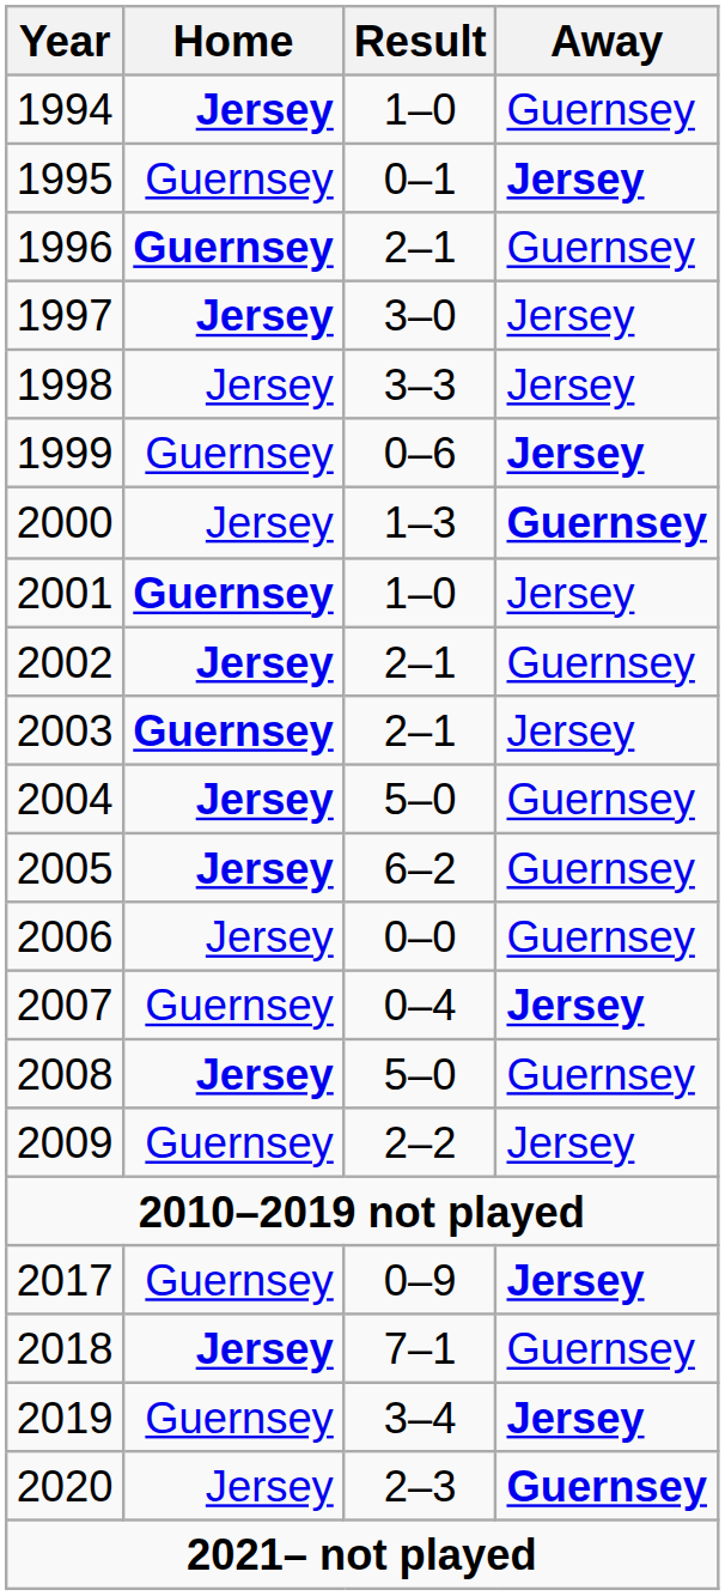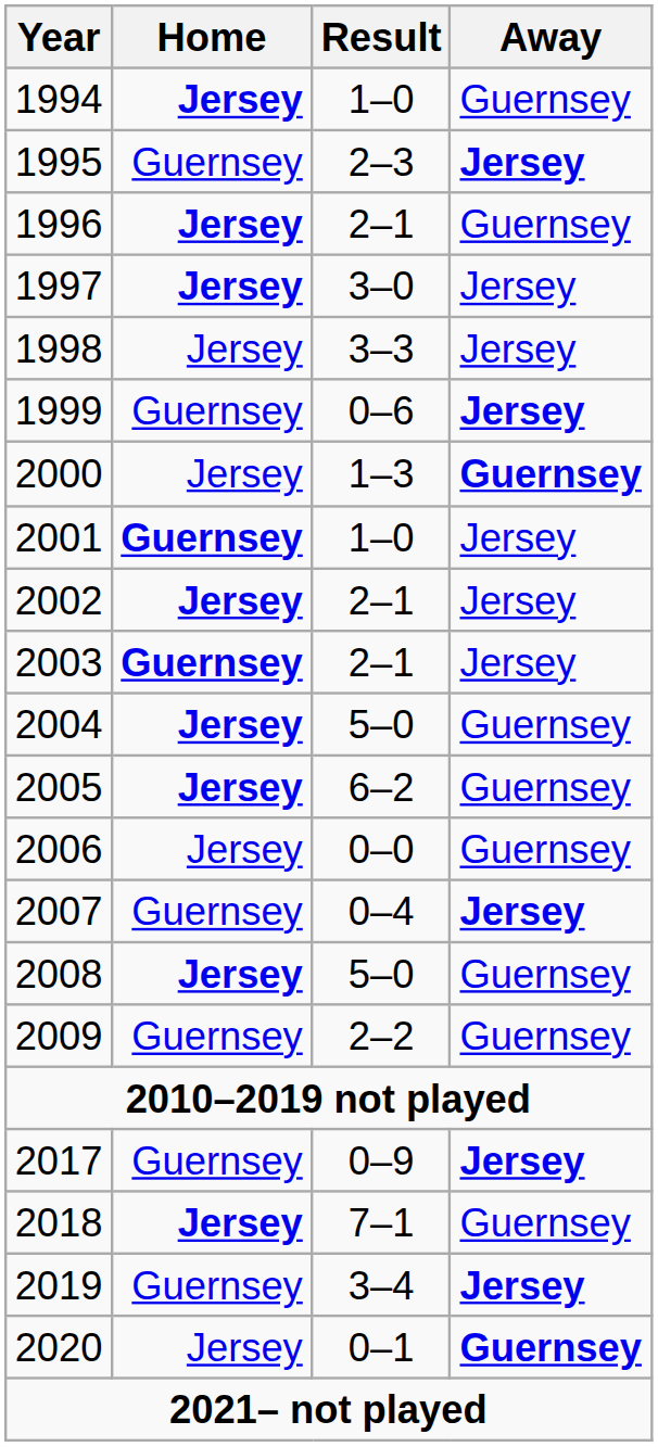 <table class="wikitable" style="text-align: center; font-size:95%;">
 <tr>
 <th>Year</th>
 <th>Home</th>
 <th>Result</th>
 <th>Away</th>
 </tr>
 <tr style="text-align:center">
 <td>1994</td>
 <td align="right"><strong> <a href='#'>Jersey</a></strong> </td>
 <td>1–0</td>
 <td align="left"> <a href='#'>Guernsey</a></td>
 </tr>
 <tr style="text-align:center">
 <td>1995</td>
 <td align="right"><a href='#'>Guernsey</a> </td>
-<td>0–1</td>
+<td>2–3</td>
 <td align="left"><strong> <a href='#'>Jersey</a></strong></td>
 </tr>
 <tr style="text-align:center">
 <td>1996</td>
-<td align="right"><strong> <a href='#'>Guernsey</a></strong> </td>
+<td align="right"><strong> <a href='#'>Jersey</a></strong> </td>
 <td>2–1</td>
 <td align="left"> <a href='#'>Guernsey</a></td>
 </tr>
 <tr style="text-align:center">
 <td>1997</td>
 <td align="right"><strong> <a href='#'>Jersey</a></strong> </td>
 <td>3–0</td>
 <td align="left"> <a href='#'>Jersey</a></td>
 </tr>
 <tr style="text-align:center">
 <td>1998</td>
 <td align="right"><a href='#'>Jersey</a> </td>
 <td>3–3</td>
 <td align="left"> <a href='#'>Jersey</a></td>
 </tr>
 <tr style="text-align:center">
 <td>1999</td>
 <td align="right"><a href='#'>Guernsey</a> </td>
 <td>0–6</td>
 <td align="left"><strong> <a href='#'>Jersey</a></strong></td>
 </tr>
 <tr style="text-align:center">
 <td>2000</td>
 <td align="right"><a href='#'>Jersey</a> </td>
 <td>1–3</td>
 <td align="left"><strong> <a href='#'>Guernsey</a></strong></td>
 </tr>
 <tr style="text-align:center">
 <td>2001</td>
 <td align="right"><strong> <a href='#'>Guernsey</a></strong> </td>
 <td>1–0</td>
 <td align="left"> <a href='#'>Jersey</a></td>
 </tr>
 <tr style="text-align:center">
 <td>2002</td>
 <td align="right"><strong> <a href='#'>Jersey</a></strong> </td>
 <td>2–1</td>
-<td align="left"> <a href='#'>Guernsey</a></td>
+<td align="left"> <a href='#'>Jersey</a></td>
 </tr>
 <tr style="text-align:center;">
 <td>2003</td>
 <td align="right"><strong> <a href='#'>Guernsey</a></strong> </td>
 <td>2–1</td>
 <td align="left"> <a href='#'>Jersey</a></td>
 </tr>
 <tr style="text-align:center;">
 <td>2004</td>
 <td align="right"><strong><a href='#'>Jersey</a> </strong></td>
 <td>5–0</td>
 <td align="left"> <a href='#'>Guernsey</a></td>
 </tr>
 <tr style="text-align:center">
 <td>2005</td>
 <td align="right"><strong><a href='#'>Jersey</a> </strong></td>
 <td>6–2</td>
 <td align="left"> <a href='#'>Guernsey</a></td>
 </tr>
 <tr style="text-align:center">
 <td>2006</td>
 <td align="right"><a href='#'>Jersey</a> </td>
 <td>0–0</td>
 <td align="left"> <a href='#'>Guernsey</a></td>
 </tr>
 <tr style="text-align:center">
 <td>2007</td>
 <td align="right"><a href='#'>Guernsey</a> </td>
 <td>0–4</td>
 <td align="left"><strong> <a href='#'>Jersey</a></strong></td>
 </tr>
 <tr style="text-align:center">
 <td>2008</td>
 <td align="right"><strong> <a href='#'>Jersey</a></strong> </td>
 <td>5–0</td>
 <td align="left"> <a href='#'>Guernsey</a></td>
 </tr>
 <tr style="text-align:center">
 <td>2009</td>
 <td align="right"><a href='#'>Guernsey</a> </td>
 <td>2–2</td>
-<td align="left"> <a href='#'>Jersey</a></td>
+<td align="left"> <a href='#'>Guernsey</a></td>
 </tr>
 <tr style="text-align:center">
 <td colspan="4"><strong>2010–2019 not played</strong></td>
 </tr>
 <tr style="text-align:center">
 <td>2017</td>
 <td align="right"><a href='#'>Guernsey</a> </td>
 <td>0–9</td>
 <td align="left"><strong> <a href='#'>Jersey</a></strong></td>
 </tr>
 <tr style="text-align:center">
 <td>2018</td>
 <td align="right"><strong><a href='#'>Jersey</a> </strong></td>
 <td>7–1</td>
 <td align="left"> <a href='#'>Guernsey</a></td>
 </tr>
 <tr style="text-align:center">
 <td>2019</td>
 <td align="right"><a href='#'>Guernsey</a> </td>
 <td>3–4</td>
 <td align="left"><strong> <a href='#'>Jersey</a></strong></td>
 </tr>
 <tr style="text-align:center">
 <td>2020</td>
 <td align="right"><a href='#'>Jersey</a> </td>
-<td>2–3</td>
+<td>0–1</td>
 <td align="left"><strong> <a href='#'>Guernsey</a></strong></td>
 </tr>
 <tr>
 <td colspan="4"><strong>2021– not played</strong></td>
 </tr>
 </table>
